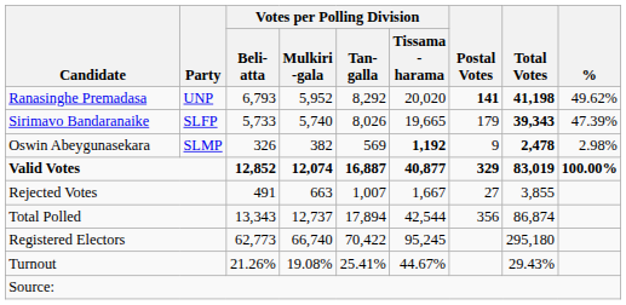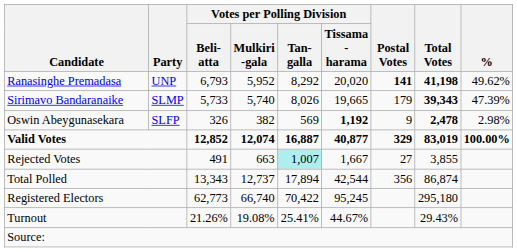 <table class="wikitable" style="text-align:right;">
 <tr>
 <th align=left valign=bottom rowspan=2 width="180">Candidate</th>
 <th align=left valign=bottom rowspan=2 width="40">Party</th>
 <th colspan=4>Votes per Polling Division</th>
 <th align=center valign=bottom rowspan=2 width="50">Postal<br>Votes</th>
 <th align=center valign=bottom rowspan=2 width="50">Total Votes</th>
 <th align=center valign=bottom rowspan=2 width="50">%</th>
 </tr>
 <tr>
 <th align=center valign=bottom width="50">Beli-<br>atta</th>
 <th align=center valign=bottom width="50">Mulkiri<br>-gala</th>
 <th align=center valign=bottom width="50">Tan-<br>galla</th>
 <th align=center valign=bottom width="50">Tissama<br>-harama</th>
 </tr>
 <tr>
 <td align=left><a href='#'>Ranasinghe Premadasa</a></td>
 <td align=left><a href='#'>UNP</a></td>
 <td>6,793</td>
 <td>5,952</td>
 <td>8,292</td>
 <td>20,020</td>
 <td><strong>141</strong></td>
 <td><strong>41,198</strong></td>
 <td>49.62%</td>
 </tr>
 <tr>
 <td align=left><a href='#'>Sirimavo Bandaranaike</a></td>
-<td align=left><a href='#'>SLFP</a></td>
+<td align=left><a href='#'>SLMP</a></td>
 <td>5,733</td>
 <td>5,740</td>
 <td>8,026</td>
 <td>19,665</td>
 <td>179</td>
 <td><strong>39,343</strong></td>
 <td>47.39%</td>
 </tr>
 <tr>
 <td align=left>Oswin Abeygunasekara</td>
-<td align=left><a href='#'>SLMP</a></td>
+<td align=left><a href='#'>SLFP</a></td>
 <td>326</td>
 <td>382</td>
 <td>569</td>
 <td><strong>1,192</strong></td>
 <td>9</td>
 <td><strong>2,478</strong></td>
 <td>2.98%</td>
 </tr>
 <tr>
 <td align=left colspan=2><strong>Valid Votes</strong></td>
 <td><strong>12,852</strong></td>
 <td><strong>12,074</strong></td>
 <td><strong>16,887</strong></td>
 <td><strong>40,877</strong></td>
 <td><strong>329</strong></td>
 <td><strong>83,019</strong></td>
 <td><strong>100.00%</strong></td>
 </tr>
 <tr>
 <td align=left colspan=2>Rejected Votes</td>
 <td>491</td>
 <td>663</td>
-<td>1,007</td>
+<td style="background: paleturquoise;">1,007</td>
 <td>1,667</td>
 <td>27</td>
 <td>3,855</td>
 <td></td>
 </tr>
 <tr>
 <td align=left colspan=2>Total Polled</td>
 <td>13,343</td>
 <td>12,737</td>
 <td>17,894</td>
 <td>42,544</td>
 <td>356</td>
 <td>86,874</td>
 <td></td>
 </tr>
 <tr>
 <td align=left colspan=2>Registered Electors</td>
 <td>62,773</td>
 <td>66,740</td>
 <td>70,422</td>
 <td>95,245</td>
 <td></td>
 <td>295,180</td>
 <td></td>
 </tr>
 <tr>
 <td align=left colspan=2>Turnout</td>
 <td>21.26%</td>
 <td>19.08%</td>
 <td>25.41%</td>
 <td>44.67%</td>
 <td></td>
 <td>29.43%</td>
 <td></td>
 </tr>
 <tr>
 <td align=left colspan=9>Source:</td>
 </tr>
 </table>
